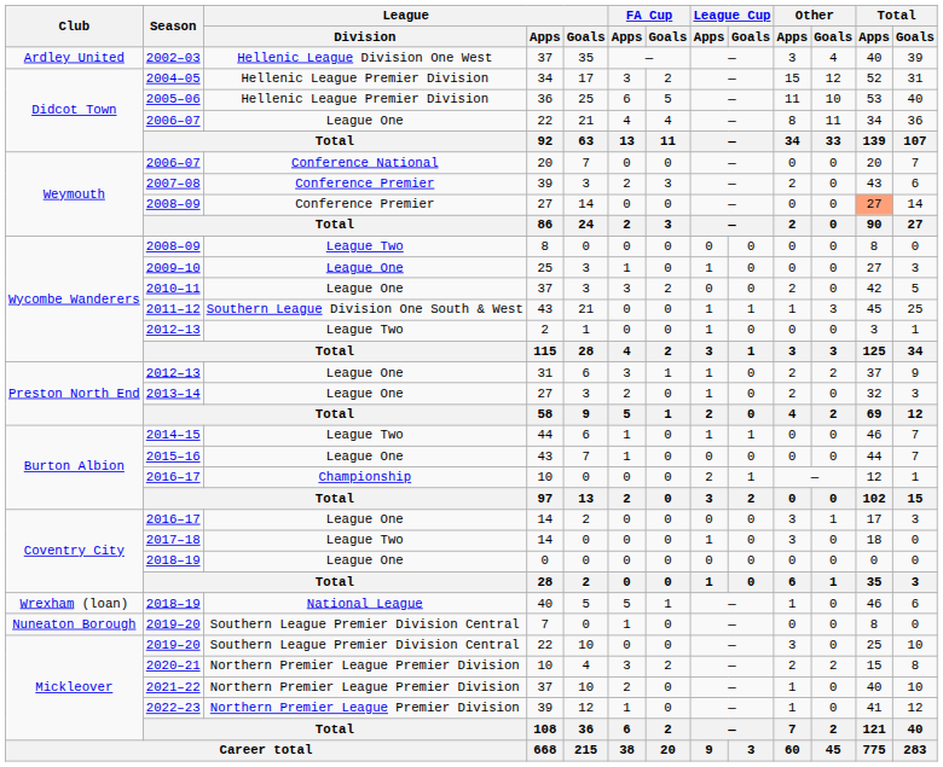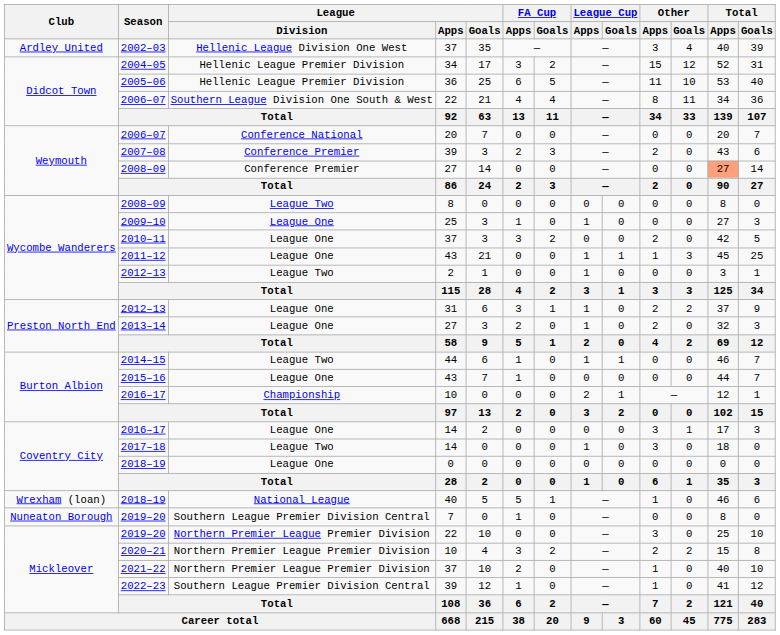 <table class="wikitable" style="text-align: center">
 <tr>
 <th rowspan="2">Club</th>
 <th rowspan="2">Season</th>
 <th colspan="3">League</th>
 <th colspan="2"><a href='#'>FA Cup</a></th>
 <th colspan="2"><a href='#'>League Cup</a></th>
 <th colspan="2">Other</th>
 <th colspan="2">Total</th>
 </tr>
 <tr>
 <th>Division</th>
 <th>Apps</th>
 <th>Goals</th>
 <th>Apps</th>
 <th>Goals</th>
 <th>Apps</th>
 <th>Goals</th>
 <th>Apps</th>
 <th>Goals</th>
 <th>Apps</th>
 <th>Goals</th>
 </tr>
 <tr>
 <td><a href='#'>Ardley United</a></td>
 <td><a href='#'>2002–03</a></td>
 <td><a href='#'>Hellenic League</a> Division One West</td>
 <td>37</td>
 <td>35</td>
 <td colspan="2">—</td>
 <td colspan="2">—</td>
 <td>3</td>
 <td>4</td>
 <td>40</td>
 <td>39</td>
 </tr>
 <tr>
 <td rowspan="4"><a href='#'>Didcot Town</a></td>
 <td><a href='#'>2004–05</a></td>
 <td>Hellenic League Premier Division</td>
 <td>34</td>
 <td>17</td>
 <td>3</td>
 <td>2</td>
 <td colspan="2">—</td>
 <td>15</td>
 <td>12</td>
 <td>52</td>
 <td>31</td>
 </tr>
 <tr>
 <td><a href='#'>2005–06</a></td>
 <td>Hellenic League Premier Division</td>
 <td>36</td>
 <td>25</td>
 <td>6</td>
 <td>5</td>
 <td colspan="2">—</td>
 <td>11</td>
 <td>10</td>
 <td>53</td>
 <td>40</td>
 </tr>
 <tr>
 <td><a href='#'>2006–07</a></td>
-<td>League One</td>
+<td><a href='#'>Southern League</a> Division One South & West</td>
 <td>22</td>
 <td>21</td>
 <td>4</td>
 <td>4</td>
 <td colspan="2">—</td>
 <td>8</td>
 <td>11</td>
 <td>34</td>
 <td>36</td>
 </tr>
 <tr>
 <th colspan="2">Total</th>
 <th>92</th>
 <th>63</th>
 <th>13</th>
 <th>11</th>
 <th colspan="2">—</th>
 <th>34</th>
 <th>33</th>
 <th>139</th>
 <th>107</th>
 </tr>
 <tr>
 <td rowspan="4"><a href='#'>Weymouth</a></td>
 <td><a href='#'>2006–07</a></td>
 <td><a href='#'>Conference National</a></td>
 <td>20</td>
 <td>7</td>
 <td>0</td>
 <td>0</td>
 <td colspan="2">—</td>
 <td>0</td>
 <td>0</td>
 <td>20</td>
 <td>7</td>
 </tr>
 <tr>
 <td><a href='#'>2007–08</a></td>
 <td><a href='#'>Conference Premier</a></td>
 <td>39</td>
 <td>3</td>
 <td>2</td>
 <td>3</td>
 <td colspan="2">—</td>
 <td>2</td>
 <td>0</td>
 <td>43</td>
 <td>6</td>
 </tr>
 <tr>
 <td><a href='#'>2008–09</a></td>
 <td>Conference Premier</td>
 <td>27</td>
 <td>14</td>
 <td>0</td>
 <td>0</td>
 <td colspan="2">—</td>
 <td>0</td>
 <td>0</td>
 <td style="background: lightsalmon;">27</td>
 <td>14</td>
 </tr>
 <tr>
 <th colspan="2">Total</th>
 <th>86</th>
 <th>24</th>
 <th>2</th>
 <th>3</th>
 <th colspan="2">—</th>
 <th>2</th>
 <th>0</th>
 <th>90</th>
 <th>27</th>
 </tr>
 <tr>
 <td rowspan="6"><a href='#'>Wycombe Wanderers</a></td>
 <td><a href='#'>2008–09</a></td>
 <td><a href='#'>League Two</a></td>
 <td>8</td>
 <td>0</td>
 <td>0</td>
 <td>0</td>
 <td>0</td>
 <td>0</td>
 <td>0</td>
 <td>0</td>
 <td>8</td>
 <td>0</td>
 </tr>
 <tr>
 <td><a href='#'>2009–10</a></td>
 <td><a href='#'>League One</a></td>
 <td>25</td>
 <td>3</td>
 <td>1</td>
 <td>0</td>
 <td>1</td>
 <td>0</td>
 <td>0</td>
 <td>0</td>
 <td>27</td>
 <td>3</td>
 </tr>
 <tr>
 <td><a href='#'>2010–11</a></td>
 <td>League One</td>
 <td>37</td>
 <td>3</td>
 <td>3</td>
 <td>2</td>
 <td>0</td>
 <td>0</td>
 <td>2</td>
 <td>0</td>
 <td>42</td>
 <td>5</td>
 </tr>
 <tr>
 <td><a href='#'>2011–12</a></td>
-<td><a href='#'>Southern League</a> Division One South & West</td>
+<td>League One</td>
 <td>43</td>
 <td>21</td>
 <td>0</td>
 <td>0</td>
 <td>1</td>
 <td>1</td>
 <td>1</td>
 <td>3</td>
 <td>45</td>
 <td>25</td>
 </tr>
 <tr>
 <td><a href='#'>2012–13</a></td>
 <td>League Two</td>
 <td>2</td>
 <td>1</td>
 <td>0</td>
 <td>0</td>
 <td>1</td>
 <td>0</td>
 <td>0</td>
 <td>0</td>
 <td>3</td>
 <td>1</td>
 </tr>
 <tr>
 <th colspan="2">Total</th>
 <th>115</th>
 <th>28</th>
 <th>4</th>
 <th>2</th>
 <th>3</th>
 <th>1</th>
 <th>3</th>
 <th>3</th>
 <th>125</th>
 <th>34</th>
 </tr>
 <tr>
 <td rowspan="3"><a href='#'>Preston North End</a></td>
 <td><a href='#'>2012–13</a></td>
 <td>League One</td>
 <td>31</td>
 <td>6</td>
 <td>3</td>
 <td>1</td>
 <td>1</td>
 <td>0</td>
 <td>2</td>
 <td>2</td>
 <td>37</td>
 <td>9</td>
 </tr>
 <tr>
 <td><a href='#'>2013–14</a></td>
 <td>League One</td>
 <td>27</td>
 <td>3</td>
 <td>2</td>
 <td>0</td>
 <td>1</td>
 <td>0</td>
 <td>2</td>
 <td>0</td>
 <td>32</td>
 <td>3</td>
 </tr>
 <tr>
 <th colspan="2">Total</th>
 <th>58</th>
 <th>9</th>
 <th>5</th>
 <th>1</th>
 <th>2</th>
 <th>0</th>
 <th>4</th>
 <th>2</th>
 <th>69</th>
 <th>12</th>
 </tr>
 <tr>
 <td rowspan="4"><a href='#'>Burton Albion</a></td>
 <td><a href='#'>2014–15</a></td>
 <td>League Two</td>
 <td>44</td>
 <td>6</td>
 <td>1</td>
 <td>0</td>
 <td>1</td>
 <td>1</td>
 <td>0</td>
 <td>0</td>
 <td>46</td>
 <td>7</td>
 </tr>
 <tr>
 <td><a href='#'>2015–16</a></td>
 <td>League One</td>
 <td>43</td>
 <td>7</td>
 <td>1</td>
 <td>0</td>
 <td>0</td>
 <td>0</td>
 <td>0</td>
 <td>0</td>
 <td>44</td>
 <td>7</td>
 </tr>
 <tr>
 <td><a href='#'>2016–17</a></td>
 <td><a href='#'>Championship</a></td>
 <td>10</td>
 <td>0</td>
 <td>0</td>
 <td>0</td>
 <td>2</td>
 <td>1</td>
 <td colspan="2">—</td>
 <td>12</td>
 <td>1</td>
 </tr>
 <tr>
 <th colspan="2">Total</th>
 <th>97</th>
 <th>13</th>
 <th>2</th>
 <th>0</th>
 <th>3</th>
 <th>2</th>
 <th>0</th>
 <th>0</th>
 <th>102</th>
 <th>15</th>
 </tr>
 <tr>
 <td rowspan="4"><a href='#'>Coventry City</a></td>
 <td><a href='#'>2016–17</a></td>
 <td>League One</td>
 <td>14</td>
 <td>2</td>
 <td>0</td>
 <td>0</td>
 <td>0</td>
 <td>0</td>
 <td>3</td>
 <td>1</td>
 <td>17</td>
 <td>3</td>
 </tr>
 <tr>
 <td><a href='#'>2017–18</a></td>
 <td>League Two</td>
 <td>14</td>
 <td>0</td>
 <td>0</td>
 <td>0</td>
 <td>1</td>
 <td>0</td>
 <td>3</td>
 <td>0</td>
 <td>18</td>
 <td>0</td>
 </tr>
 <tr>
 <td><a href='#'>2018–19</a></td>
 <td>League One</td>
 <td>0</td>
 <td>0</td>
 <td>0</td>
 <td>0</td>
 <td>0</td>
 <td>0</td>
 <td>0</td>
 <td>0</td>
 <td>0</td>
 <td>0</td>
 </tr>
 <tr>
 <th colspan="2">Total</th>
 <th>28</th>
 <th>2</th>
 <th>0</th>
 <th>0</th>
 <th>1</th>
 <th>0</th>
 <th>6</th>
 <th>1</th>
 <th>35</th>
 <th>3</th>
 </tr>
 <tr>
 <td rowspan="1"><a href='#'>Wrexham</a> (loan)</td>
 <td><a href='#'>2018–19</a></td>
 <td><a href='#'>National League</a></td>
 <td>40</td>
 <td>5</td>
 <td>5</td>
 <td>1</td>
 <td colspan="2">—</td>
 <td>1</td>
 <td>0</td>
 <td>46</td>
 <td>6</td>
 </tr>
 <tr>
 <td><a href='#'>Nuneaton Borough</a></td>
 <td><a href='#'>2019–20</a></td>
 <td>Southern League Premier Division Central</td>
 <td>7</td>
 <td>0</td>
 <td>1</td>
 <td>0</td>
 <td colspan="2">—</td>
 <td>0</td>
 <td>0</td>
 <td>8</td>
 <td>0</td>
 </tr>
 <tr>
 <td rowspan="5"><a href='#'>Mickleover</a></td>
 <td><a href='#'>2019–20</a></td>
-<td>Southern League Premier Division Central</td>
+<td><a href='#'>Northern Premier League</a> Premier Division</td>
 <td>22</td>
 <td>10</td>
 <td>0</td>
 <td>0</td>
 <td colspan="2">—</td>
 <td>3</td>
 <td>0</td>
 <td>25</td>
 <td>10</td>
 </tr>
 <tr>
 <td><a href='#'>2020–21</a></td>
 <td>Northern Premier League Premier Division</td>
 <td>10</td>
 <td>4</td>
 <td>3</td>
 <td>2</td>
 <td colspan="2">—</td>
 <td>2</td>
 <td>2</td>
 <td>15</td>
 <td>8</td>
 </tr>
 <tr>
 <td><a href='#'>2021–22</a></td>
 <td>Northern Premier League Premier Division</td>
 <td>37</td>
 <td>10</td>
 <td>2</td>
 <td>0</td>
 <td colspan="2">—</td>
 <td>1</td>
 <td>0</td>
 <td>40</td>
 <td>10</td>
 </tr>
 <tr>
 <td><a href='#'>2022–23</a></td>
-<td><a href='#'>Northern Premier League</a> Premier Division</td>
+<td>Southern League Premier Division Central</td>
 <td>39</td>
 <td>12</td>
 <td>1</td>
 <td>0</td>
 <td colspan="2">—</td>
 <td>1</td>
 <td>0</td>
 <td>41</td>
 <td>12</td>
 </tr>
 <tr>
 <th colspan="2">Total</th>
 <th>108</th>
 <th>36</th>
 <th>6</th>
 <th>2</th>
 <th colspan="2">—</th>
 <th>7</th>
 <th>2</th>
 <th>121</th>
 <th>40</th>
 </tr>
 <tr>
 <th colspan="3">Career total</th>
 <th>668</th>
 <th>215</th>
 <th>38</th>
 <th>20</th>
 <th>9</th>
 <th>3</th>
 <th>60</th>
 <th>45</th>
 <th>775</th>
 <th>283</th>
 </tr>
 </table>
